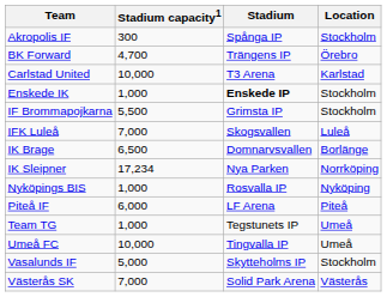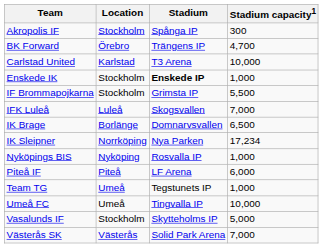 <table class="wikitable sortable" border="1">
 <tr>
 <th>Team</th>
+<th>Location</th>
+<th>Stadium</th>
 <th>Stadium capacity<sup>1</sup></th>
-<th>Stadium</th>
-<th>Location</th>
 </tr>
 <tr>
 <td><a href='#'>Akropolis IF</a></td>
+<td><a href='#'>Stockholm</a></td>
+<td><a href='#'>Spånga IP</a></td>
 <td>300</td>
-<td><a href='#'>Spånga IP</a></td>
-<td><a href='#'>Stockholm</a></td>
 </tr>
 <tr>
 <td><a href='#'>BK Forward</a></td>
+<td><a href='#'>Örebro</a></td>
+<td><a href='#'>Trängens IP</a></td>
 <td>4,700</td>
-<td><a href='#'>Trängens IP</a></td>
-<td><a href='#'>Örebro</a></td>
 </tr>
 <tr>
 <td><a href='#'>Carlstad United</a></td>
+<td><a href='#'>Karlstad</a></td>
+<td><a href='#'>T3 Arena</a></td>
 <td>10,000</td>
-<td><a href='#'>T3 Arena</a></td>
-<td><a href='#'>Karlstad</a></td>
 </tr>
 <tr>
 <td><a href='#'>Enskede IK</a></td>
+<td>Stockholm</td>
+<td><strong>Enskede IP</strong></td>
 <td>1,000</td>
-<td><strong>Enskede IP</strong></td>
-<td>Stockholm</td>
 </tr>
 <tr>
 <td><a href='#'>IF Brommapojkarna</a></td>
+<td>Stockholm</td>
+<td><a href='#'>Grimsta IP</a></td>
 <td>5,500</td>
-<td><a href='#'>Grimsta IP</a></td>
-<td>Stockholm</td>
 </tr>
 <tr>
 <td><a href='#'>IFK Luleå</a></td>
+<td><a href='#'>Luleå</a></td>
+<td><a href='#'>Skogsvallen</a></td>
 <td>7,000</td>
-<td><a href='#'>Skogsvallen</a></td>
-<td><a href='#'>Luleå</a></td>
 </tr>
 <tr>
 <td><a href='#'>IK Brage</a></td>
+<td><a href='#'>Borlänge</a></td>
+<td><a href='#'>Domnarvsvallen</a></td>
 <td>6,500</td>
-<td><a href='#'>Domnarvsvallen</a></td>
-<td><a href='#'>Borlänge</a></td>
 </tr>
 <tr>
 <td><a href='#'>IK Sleipner</a></td>
+<td><a href='#'>Norrköping</a></td>
+<td><a href='#'>Nya Parken</a></td>
 <td>17,234</td>
-<td><a href='#'>Nya Parken</a></td>
-<td><a href='#'>Norrköping</a></td>
 </tr>
 <tr>
 <td><a href='#'>Nyköpings BIS</a></td>
+<td><a href='#'>Nyköping</a></td>
+<td><a href='#'>Rosvalla IP</a></td>
 <td>1,000</td>
-<td><a href='#'>Rosvalla IP</a></td>
-<td><a href='#'>Nyköping</a></td>
 </tr>
 <tr>
 <td><a href='#'>Piteå IF</a></td>
+<td><a href='#'>Piteå</a></td>
+<td><a href='#'>LF Arena</a></td>
 <td>6,000</td>
-<td><a href='#'>LF Arena</a></td>
-<td><a href='#'>Piteå</a></td>
 </tr>
 <tr>
 <td><a href='#'>Team TG</a></td>
+<td><a href='#'>Umeå</a></td>
+<td>Tegstunets IP</td>
 <td>1,000</td>
-<td>Tegstunets IP</td>
-<td><a href='#'>Umeå</a></td>
 </tr>
 <tr>
 <td><a href='#'>Umeå FC</a></td>
+<td>Umeå</td>
+<td><a href='#'>Tingvalla IP</a></td>
 <td>10,000</td>
-<td><a href='#'>Tingvalla IP</a></td>
-<td>Umeå</td>
 </tr>
 <tr>
 <td><a href='#'>Vasalunds IF</a></td>
+<td>Stockholm</td>
+<td><a href='#'>Skytteholms IP</a></td>
 <td>5,000</td>
-<td><a href='#'>Skytteholms IP</a></td>
-<td>Stockholm</td>
 </tr>
 <tr>
 <td><a href='#'>Västerås SK</a></td>
+<td><a href='#'>Västerås</a></td>
+<td><a href='#'>Solid Park Arena</a></td>
 <td>7,000</td>
-<td><a href='#'>Solid Park Arena</a></td>
-<td><a href='#'>Västerås</a></td>
 </tr>
 </table>
